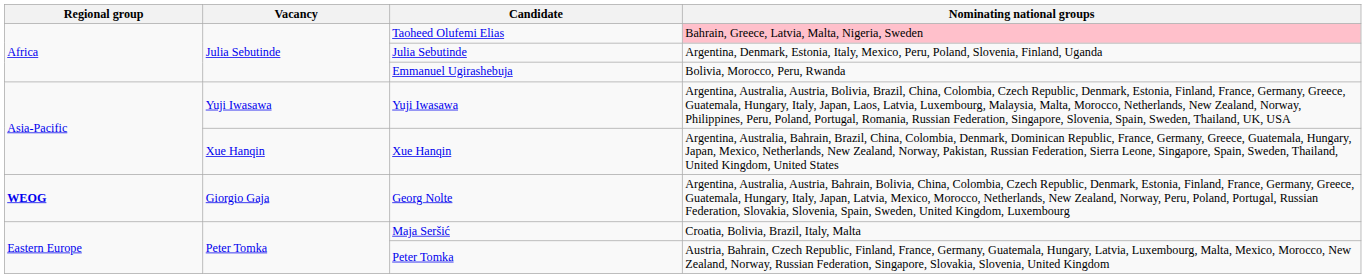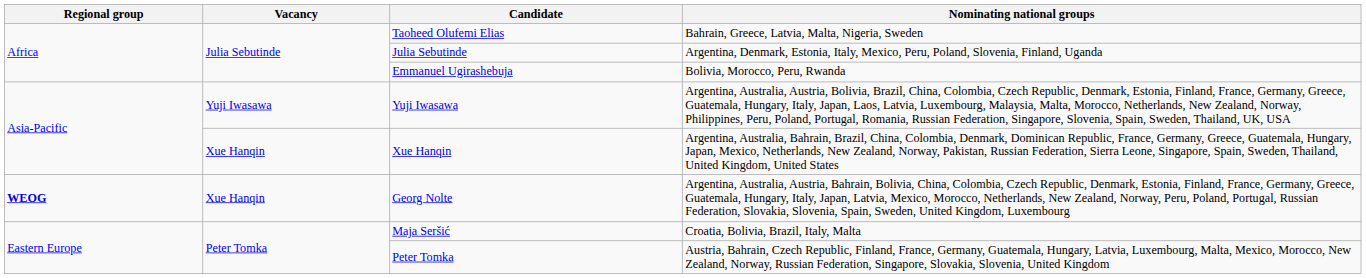 <table class="wikitable" style="width:90%;">
 <tr>
 <th>Regional group</th>
 <th>Vacancy</th>
 <th>Candidate</th>
 <th width=50%>Nominating national groups</th>
 </tr>
 <tr>
 <td rowspan=3><a href='#'>Africa</a></td>
 <td rowspan=3> <a href='#'>Julia Sebutinde</a></td>
 <td> <a href='#'>Taoheed Olufemi Elias</a></td>
-<td style="background: pink;">Bahrain, Greece, Latvia, Malta, Nigeria, Sweden</td>
+<td>Bahrain, Greece, Latvia, Malta, Nigeria, Sweden</td>
 </tr>
 <tr>
 <td> <a href='#'>Julia Sebutinde</a></td>
 <td>Argentina, Denmark, Estonia, Italy, Mexico, Peru, Poland, Slovenia, Finland, Uganda</td>
 </tr>
 <tr>
 <td> <a href='#'>Emmanuel Ugirashebuja</a></td>
 <td>Bolivia, Morocco, Peru, Rwanda</td>
 </tr>
 <tr>
 <td rowspan=2><a href='#'>Asia-Pacific</a></td>
 <td> <a href='#'>Yuji Iwasawa</a></td>
 <td> <a href='#'>Yuji Iwasawa</a></td>
 <td>Argentina, Australia, Austria, Bolivia, Brazil, China, Colombia, Czech Republic, Denmark, Estonia, Finland, France, Germany, Greece, Guatemala, Hungary, Italy, Japan, Laos, Latvia, Luxembourg, Malaysia, Malta, Morocco, Netherlands, New Zealand, Norway, Philippines, Peru, Poland, Portugal, Romania, Russian Federation, Singapore, Slovenia, Spain, Sweden, Thailand, UK, USA</td>
 </tr>
 <tr>
 <td> <a href='#'>Xue Hanqin</a></td>
 <td> <a href='#'>Xue Hanqin</a></td>
 <td>Argentina, Australia, Bahrain, Brazil, China, Colombia, Denmark, Dominican Republic, France, Germany, Greece, Guatemala, Hungary, Japan, Mexico, Netherlands, New Zealand, Norway, Pakistan, Russian Federation, Sierra Leone, Singapore, Spain, Sweden, Thailand, United Kingdom, United States</td>
 </tr>
 <tr>
 <td><strong><a href='#'>WEOG</a></strong></td>
-<td> <a href='#'>Giorgio Gaja</a></td>
+<td> <a href='#'>Xue Hanqin</a></td>
 <td> <a href='#'>Georg Nolte</a></td>
 <td>Argentina, Australia, Austria, Bahrain, Bolivia, China, Colombia, Czech Republic, Denmark, Estonia, Finland, France, Germany, Greece, Guatemala, Hungary, Italy, Japan, Latvia, Mexico, Morocco, Netherlands, New Zealand, Norway, Peru, Poland, Portugal, Russian Federation, Slovakia, Slovenia, Spain, Sweden, United Kingdom, Luxembourg</td>
 </tr>
 <tr>
 <td rowspan=2><a href='#'>Eastern Europe</a></td>
 <td rowspan=2> <a href='#'>Peter Tomka</a></td>
 <td> <a href='#'>Maja Seršić</a></td>
 <td>Croatia, Bolivia, Brazil, Italy, Malta</td>
 </tr>
 <tr>
 <td> <a href='#'>Peter Tomka</a></td>
 <td>Austria, Bahrain, Czech Republic, Finland, France, Germany, Guatemala, Hungary, Latvia, Luxembourg, Malta, Mexico, Morocco, New Zealand, Norway, Russian Federation, Singapore, Slovakia, Slovenia, United Kingdom</td>
 </tr>
 </table>
